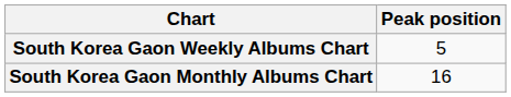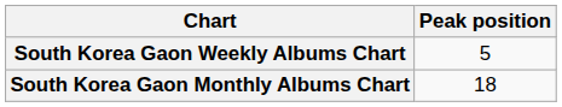 <table class="wikitable sortable plainrowheaders">
 <tr>
 <th>Chart</th>
 <th>Peak position</th>
 </tr>
 <tr>
 <th scope=row>South Korea Gaon Weekly Albums Chart</th>
 <td align="center">5</td>
 </tr>
 <tr>
 <th scope=row>South Korea Gaon Monthly Albums Chart</th>
-<td align="center">16</td>
+<td align="center">18</td>
 </tr>
 </table>
